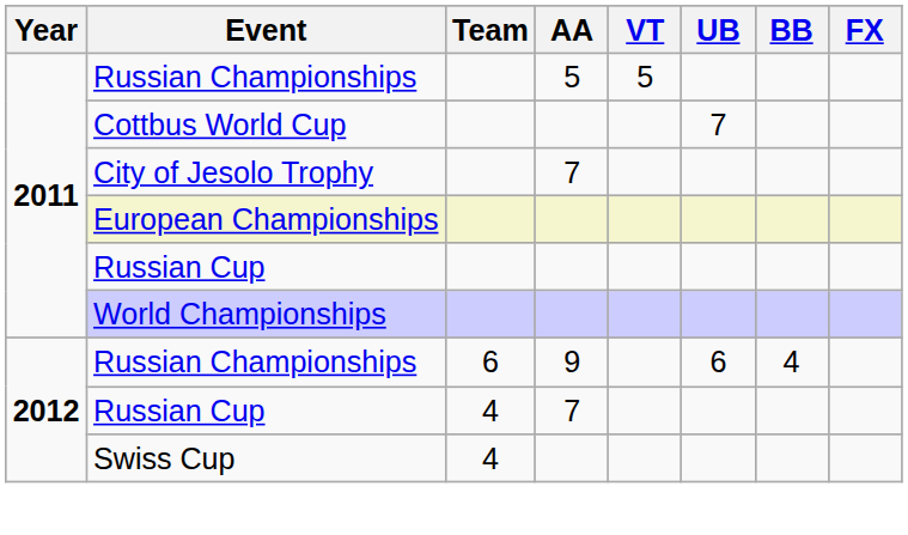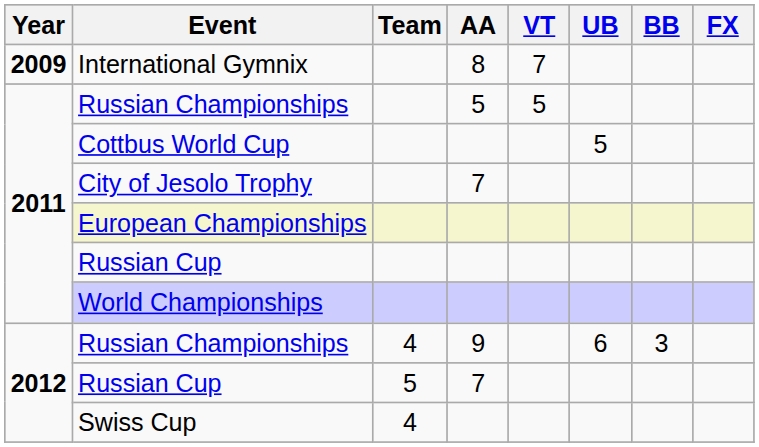 <table class="wikitable" style="text-align:center; font-size:95%;">
 <tr>
 <th align=center>Year</th>
 <th align=center>Event</th>
 <th style="width:30px;">Team</th>
 <th style="width:30px;">AA</th>
 <th style="width:30px;"><a href='#'>VT</a></th>
 <th style="width:30px;"><a href='#'>UB</a></th>
 <th style="width:30px;"><a href='#'>BB</a></th>
 <th style="width:30px;"><a href='#'>FX</a></th>
+</tr>
+<tr>
+<td rowspan="1"><strong>2009</strong></td>
+<td align=left>International Gymnix</td>
+<td></td>
+<td>8</td>
+<td>7</td>
+<td></td>
+<td></td>
+<td></td>
 </tr>
 <tr>
 <td rowspan="6"><strong>2011</strong></td>
 <td align=left><a href='#'>Russian Championships</a></td>
 <td></td>
 <td>5</td>
 <td>5</td>
 <td></td>
 <td></td>
 <td></td>
 </tr>
 <tr>
 <td align=left><a href='#'>Cottbus World Cup</a></td>
 <td></td>
 <td></td>
 <td></td>
-<td>7</td>
+<td>5</td>
 <td></td>
 <td></td>
 </tr>
 <tr>
 <td align=left><a href='#'>City of Jesolo Trophy</a></td>
 <td></td>
 <td>7</td>
 <td></td>
 <td></td>
 <td></td>
 <td></td>
 </tr>
 <tr bgcolor=F5F6CE>
 <td align=left><a href='#'>European Championships</a></td>
 <td></td>
 <td></td>
 <td></td>
 <td></td>
 <td></td>
 <td></td>
 </tr>
 <tr>
 <td align=left><a href='#'>Russian Cup</a></td>
 <td></td>
 <td></td>
 <td></td>
 <td></td>
 <td></td>
 <td></td>
 </tr>
 <tr bgcolor=#CCCCFF>
 <td align=left><a href='#'>World Championships</a></td>
 <td></td>
 <td></td>
 <td></td>
 <td></td>
 <td></td>
 <td></td>
 </tr>
 <tr>
 <td rowspan="3"><strong>2012</strong></td>
 <td align=left><a href='#'>Russian Championships</a></td>
-<td>6</td>
+<td>4</td>
 <td>9</td>
 <td></td>
 <td>6</td>
-<td>4</td>
+<td>3</td>
 <td></td>
 </tr>
 <tr>
 <td align=left><a href='#'>Russian Cup</a></td>
-<td>4</td>
+<td>5</td>
 <td>7</td>
 <td></td>
 <td></td>
 <td></td>
 <td></td>
 </tr>
 <tr>
 <td align=left>Swiss Cup</td>
 <td>4</td>
 <td></td>
 <td></td>
 <td></td>
 <td></td>
 <td></td>
 </tr>
 </table>
